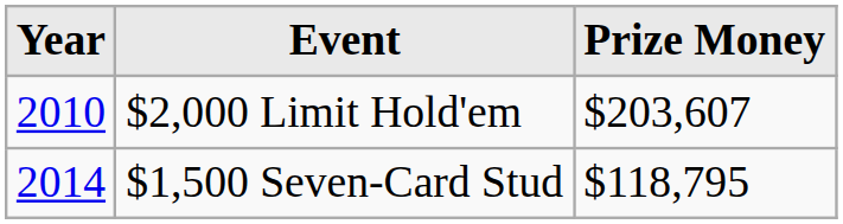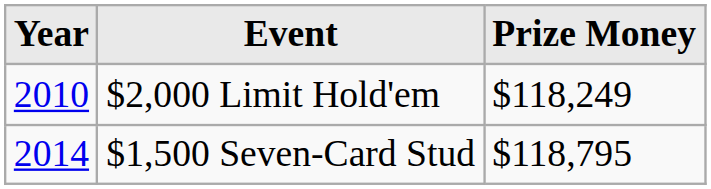 <table class="wikitable">
 <tr>
 <th style="background: #E9E9E9;">Year</th>
 <th style="background: #E9E9E9;">Event</th>
 <th style="background: #E9E9E9;">Prize Money</th>
 </tr>
 <tr>
 <td><a href='#'>2010</a></td>
 <td>$2,000 Limit Hold'em</td>
-<td>$203,607</td>
+<td>$118,249</td>
 </tr>
 <tr>
 <td><a href='#'>2014</a></td>
 <td>$1,500 Seven-Card Stud</td>
 <td>$118,795</td>
 </tr>
 </table>
